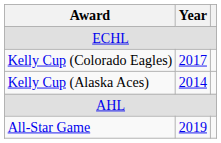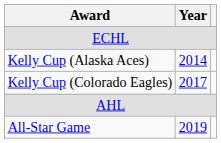 <table class="wikitable">
 <tr>
 <th>Award</th>
 <th>Year</th>
 <th></th>
 </tr>
 <tr ALIGN="center" bgcolor="#e0e0e0">
 <td colspan="3"><a href='#'>ECHL</a></td>
 </tr>
 <tr>
-<td><a href='#'>Kelly Cup</a> (Colorado Eagles)</td>
-<td><a href='#'>2017</a></td>
+<td><a href='#'>Kelly Cup</a> (Alaska Aces)</td>
+<td><a href='#'>2014</a></td>
 <td></td>
 </tr>
 <tr>
-<td><a href='#'>Kelly Cup</a> (Alaska Aces)</td>
-<td><a href='#'>2014</a></td>
+<td><a href='#'>Kelly Cup</a> (Colorado Eagles)</td>
+<td><a href='#'>2017</a></td>
 <td></td>
 </tr>
 <tr ALIGN="center" bgcolor="#e0e0e0">
 <td colspan="3"><a href='#'>AHL</a></td>
 </tr>
 <tr>
 <td><a href='#'>All-Star Game</a></td>
 <td><a href='#'>2019</a></td>
 <td></td>
 </tr>
 </table>
